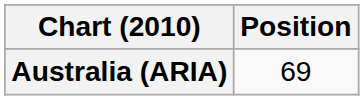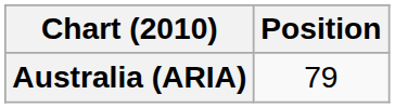 <table class="wikitable plainrowheaders" style="text-align:center">
 <tr>
 <th scope="col">Chart (2010)</th>
 <th scope="col">Position</th>
 </tr>
 <tr>
 <th scope="row">Australia (ARIA)</th>
-<td>69</td>
+<td>79</td>
 </tr>
 </table>
